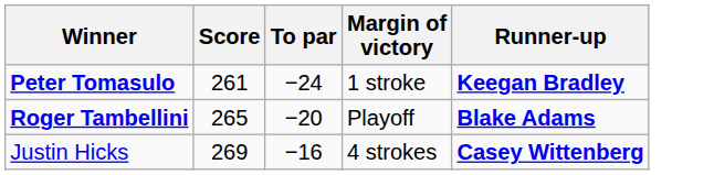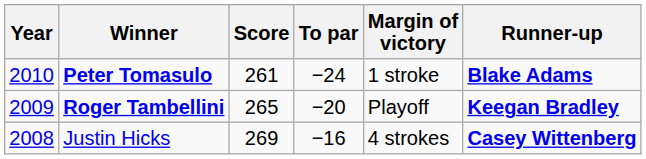 <table class=wikitable style=font-size:95%>
 <tr>
+<th>Year</th>
 <th>Winner</th>
 <th>Score</th>
 <th>To par</th>
 <th>Margin of<br>victory</th>
 <th>Runner-up</th>
 </tr>
 <tr>
+<td><a href='#'>2010</a></td>
 <td> <strong><a href='#'>Peter Tomasulo</a></strong></td>
 <td align=center>261</td>
 <td align=center>−24</td>
 <td>1 stroke</td>
-<td> <strong><a href='#'>Keegan Bradley</a></strong></td>
+<td> <strong><a href='#'>Blake Adams</a></strong></td>
 </tr>
 <tr>
+<td><a href='#'>2009</a></td>
 <td> <strong><a href='#'>Roger Tambellini</a></strong></td>
 <td align=center>265</td>
 <td align=center>−20</td>
 <td>Playoff</td>
-<td> <strong><a href='#'>Blake Adams</a></strong></td>
+<td> <strong><a href='#'>Keegan Bradley</a></strong></td>
 </tr>
 <tr>
+<td><a href='#'>2008</a></td>
 <td> <a href='#'>Justin Hicks</a></td>
 <td align=center>269</td>
 <td align=center>−16</td>
 <td>4 strokes</td>
 <td> <strong><a href='#'>Casey Wittenberg</a></strong></td>
 </tr>
 </table>
